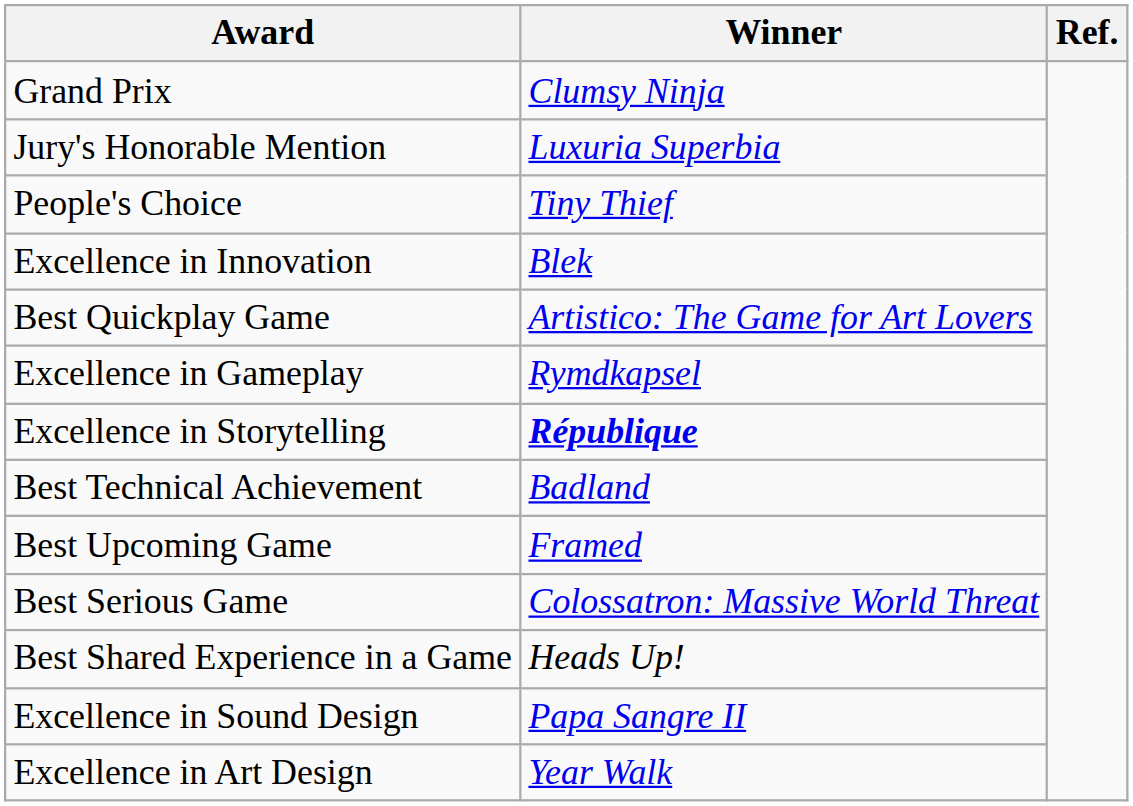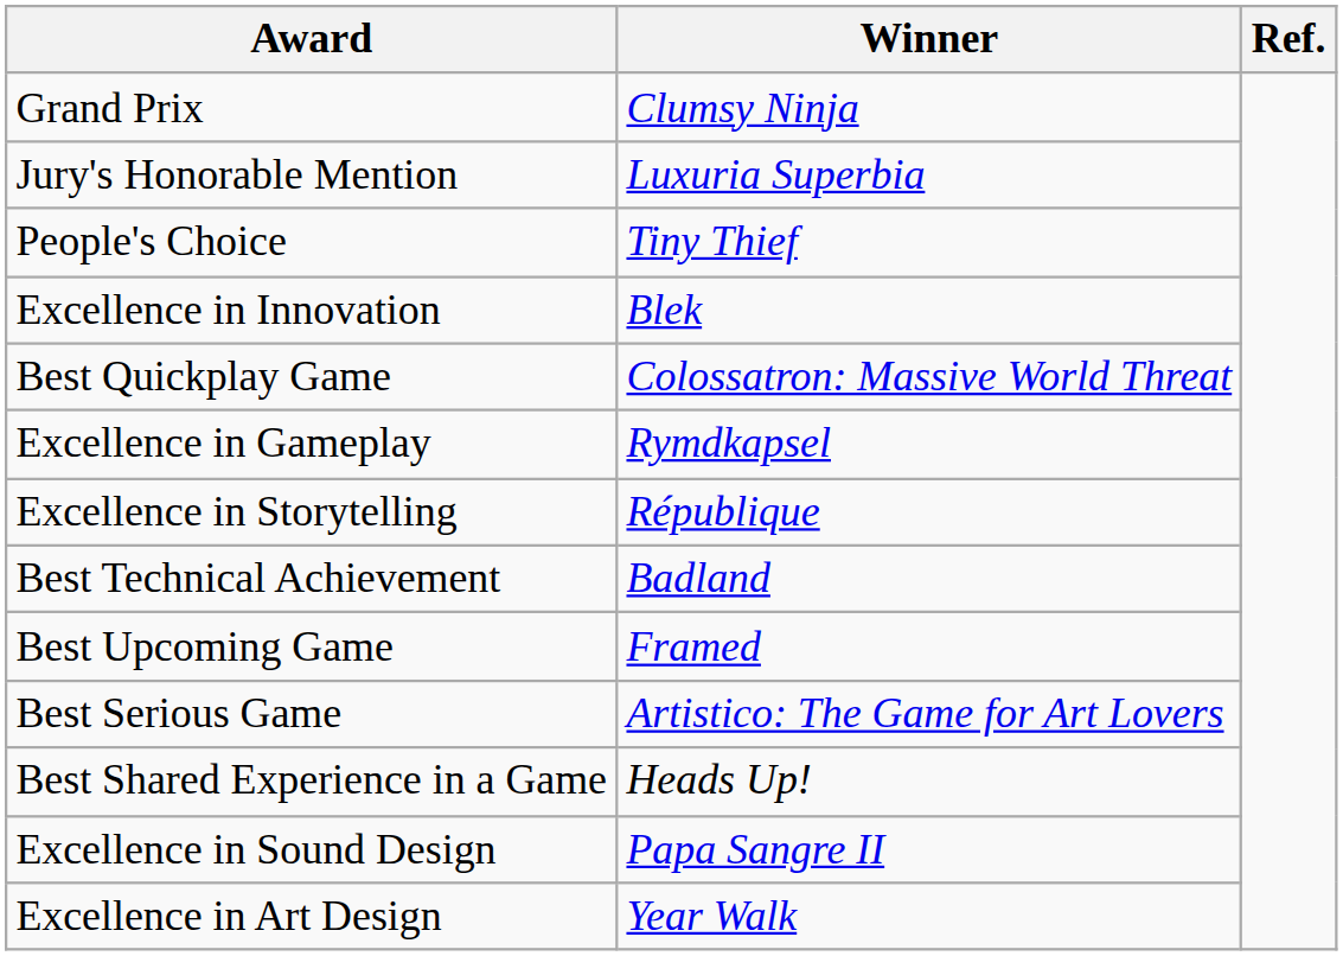 <table class="wikitable">
 <tr>
 <th>Award</th>
 <th>Winner</th>
 <th>Ref.</th>
 </tr>
 <tr>
 <td>Grand Prix</td>
 <td><em><a href='#'>Clumsy Ninja</a></em></td>
 <td rowspan="13"></td>
 </tr>
 <tr>
 <td>Jury's Honorable Mention</td>
 <td><em><a href='#'>Luxuria Superbia</a></em></td>
 </tr>
 <tr>
 <td>People's Choice</td>
 <td><em><a href='#'>Tiny Thief</a></em></td>
 </tr>
 <tr>
 <td>Excellence in Innovation</td>
 <td><em><a href='#'>Blek</a></em></td>
 </tr>
 <tr>
 <td>Best Quickplay Game</td>
-<td><em><a href='#'>Artistico: The Game for Art Lovers</a></em></td>
+<td><em><a href='#'>Colossatron: Massive World Threat</a></em></td>
 </tr>
 <tr>
 <td>Excellence in Gameplay</td>
 <td><em><a href='#'>Rymdkapsel</a></em></td>
 </tr>
 <tr>
 <td>Excellence in Storytelling</td>
-<td><strong><em><a href='#'>République</a></em></strong></td>
+<td><em><a href='#'>République</a></em></td>
 </tr>
 <tr>
 <td>Best Technical Achievement</td>
 <td><em><a href='#'>Badland</a></em></td>
 </tr>
 <tr>
 <td>Best Upcoming Game</td>
 <td><em><a href='#'>Framed</a></em></td>
 </tr>
 <tr>
 <td>Best Serious Game</td>
-<td><em><a href='#'>Colossatron: Massive World Threat</a></em></td>
+<td><em><a href='#'>Artistico: The Game for Art Lovers</a></em></td>
 </tr>
 <tr>
 <td>Best Shared Experience in a Game</td>
 <td><em>Heads Up!</em></td>
 </tr>
 <tr>
 <td>Excellence in Sound Design</td>
 <td><em><a href='#'>Papa Sangre II</a></em></td>
 </tr>
 <tr>
 <td>Excellence in Art Design</td>
 <td><em><a href='#'>Year Walk</a></em></td>
 </tr>
 </table>
